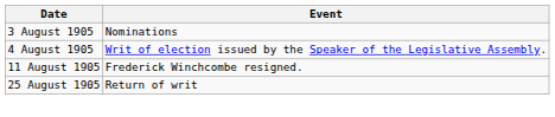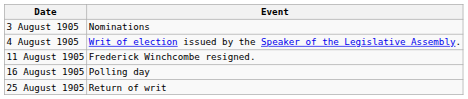 <table class="wikitable">
 <tr>
 <th>Date</th>
 <th>Event</th>
 </tr>
 <tr>
 <td>3 August 1905</td>
 <td>Nominations</td>
 </tr>
 <tr>
 <td>4 August 1905</td>
 <td><a href='#'>Writ of election</a> issued by the <a href='#'>Speaker of the Legislative Assembly</a>.</td>
 </tr>
 <tr>
 <td>11 August 1905</td>
 <td>Frederick Winchcombe resigned.</td>
 </tr>
 <tr>
+<td>16 August 1905</td>
+<td>Polling day</td>
+</tr>
+<tr>
 <td>25 August 1905</td>
 <td>Return of writ</td>
 </tr>
 </table>
